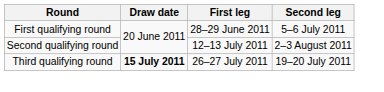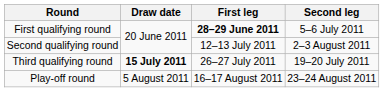 <table class="wikitable" style="text-align:center">
 <tr>
 <th>Round</th>
 <th>Draw date</th>
 <th>First leg</th>
 <th>Second leg</th>
 </tr>
 <tr>
 <td>First qualifying round</td>
 <td rowspan=2>20 June 2011</td>
-<td>28–29 June 2011</td>
+<td><strong>28–29 June 2011</strong></td>
 <td>5–6 July 2011</td>
 </tr>
 <tr>
 <td>Second qualifying round</td>
 <td>12–13 July 2011</td>
 <td>2–3 August 2011</td>
 </tr>
 <tr>
 <td>Third qualifying round</td>
 <td><strong>15 July 2011</strong></td>
 <td>26–27 July 2011</td>
 <td>19–20 July 2011</td>
 </tr>
+<tr>
+<td>Play-off round</td>
+<td>5 August 2011</td>
+<td>16–17 August 2011</td>
+<td>23–24 August 2011</td>
+</tr>
 </table>
